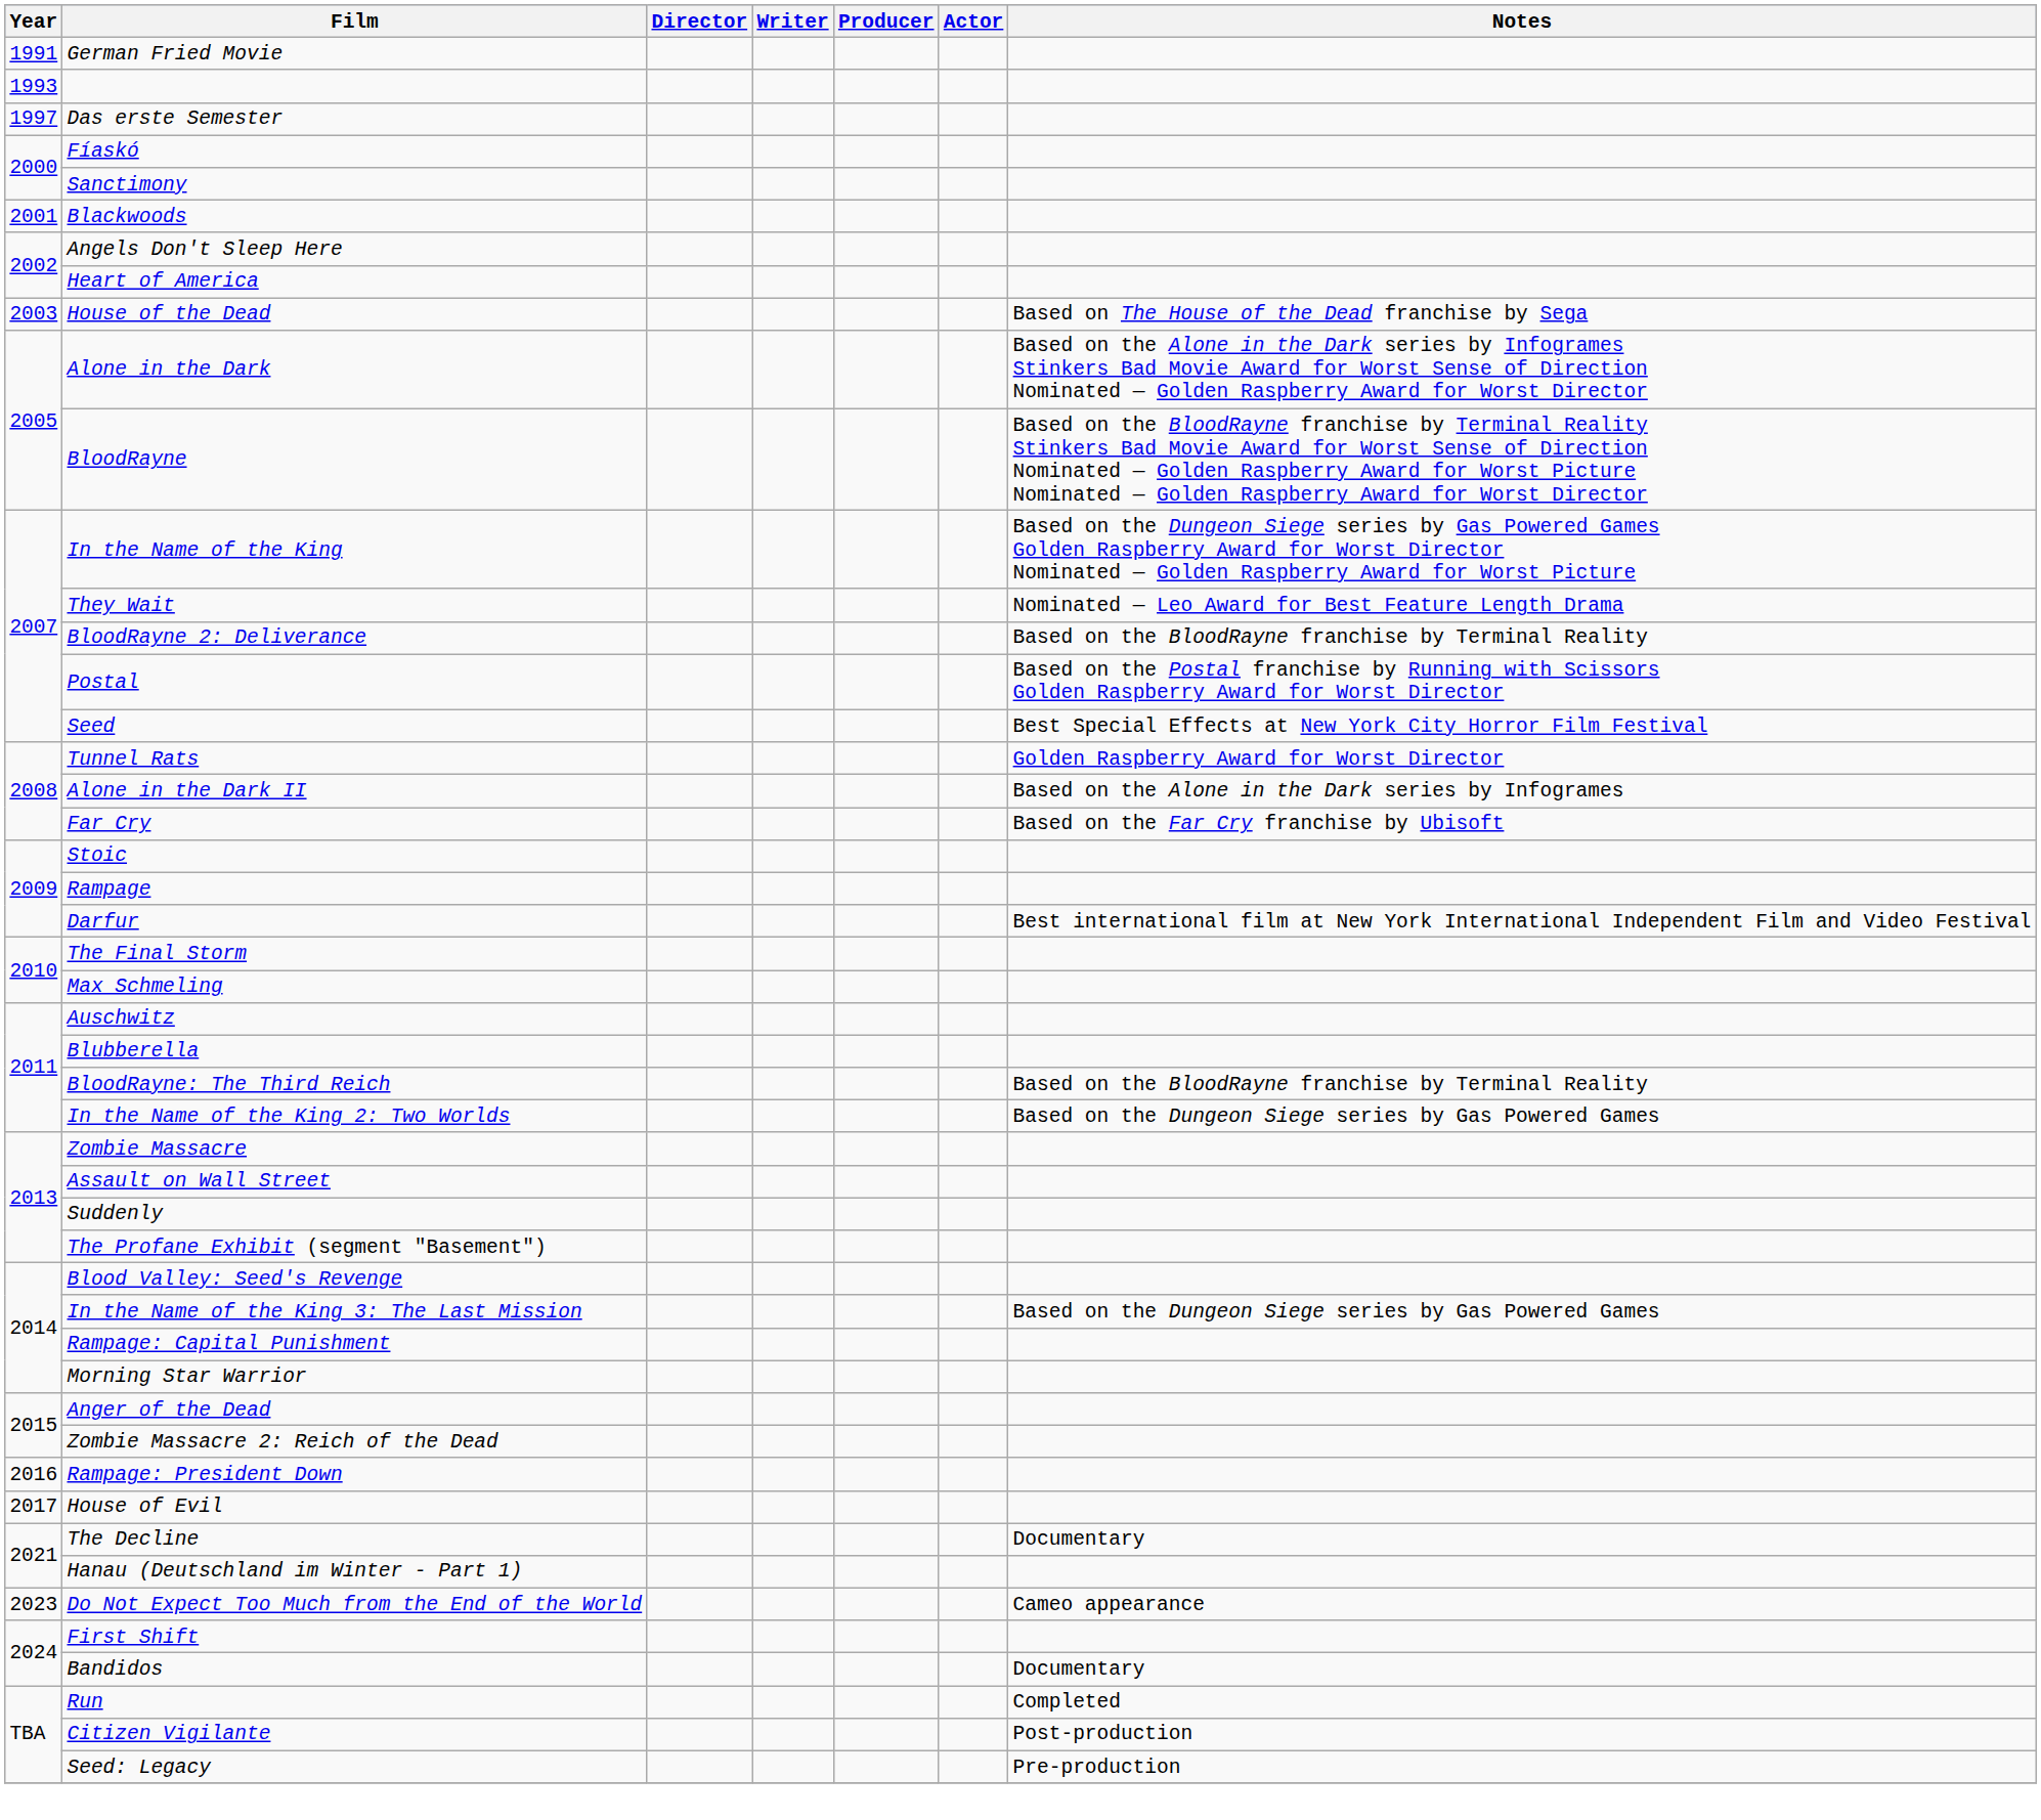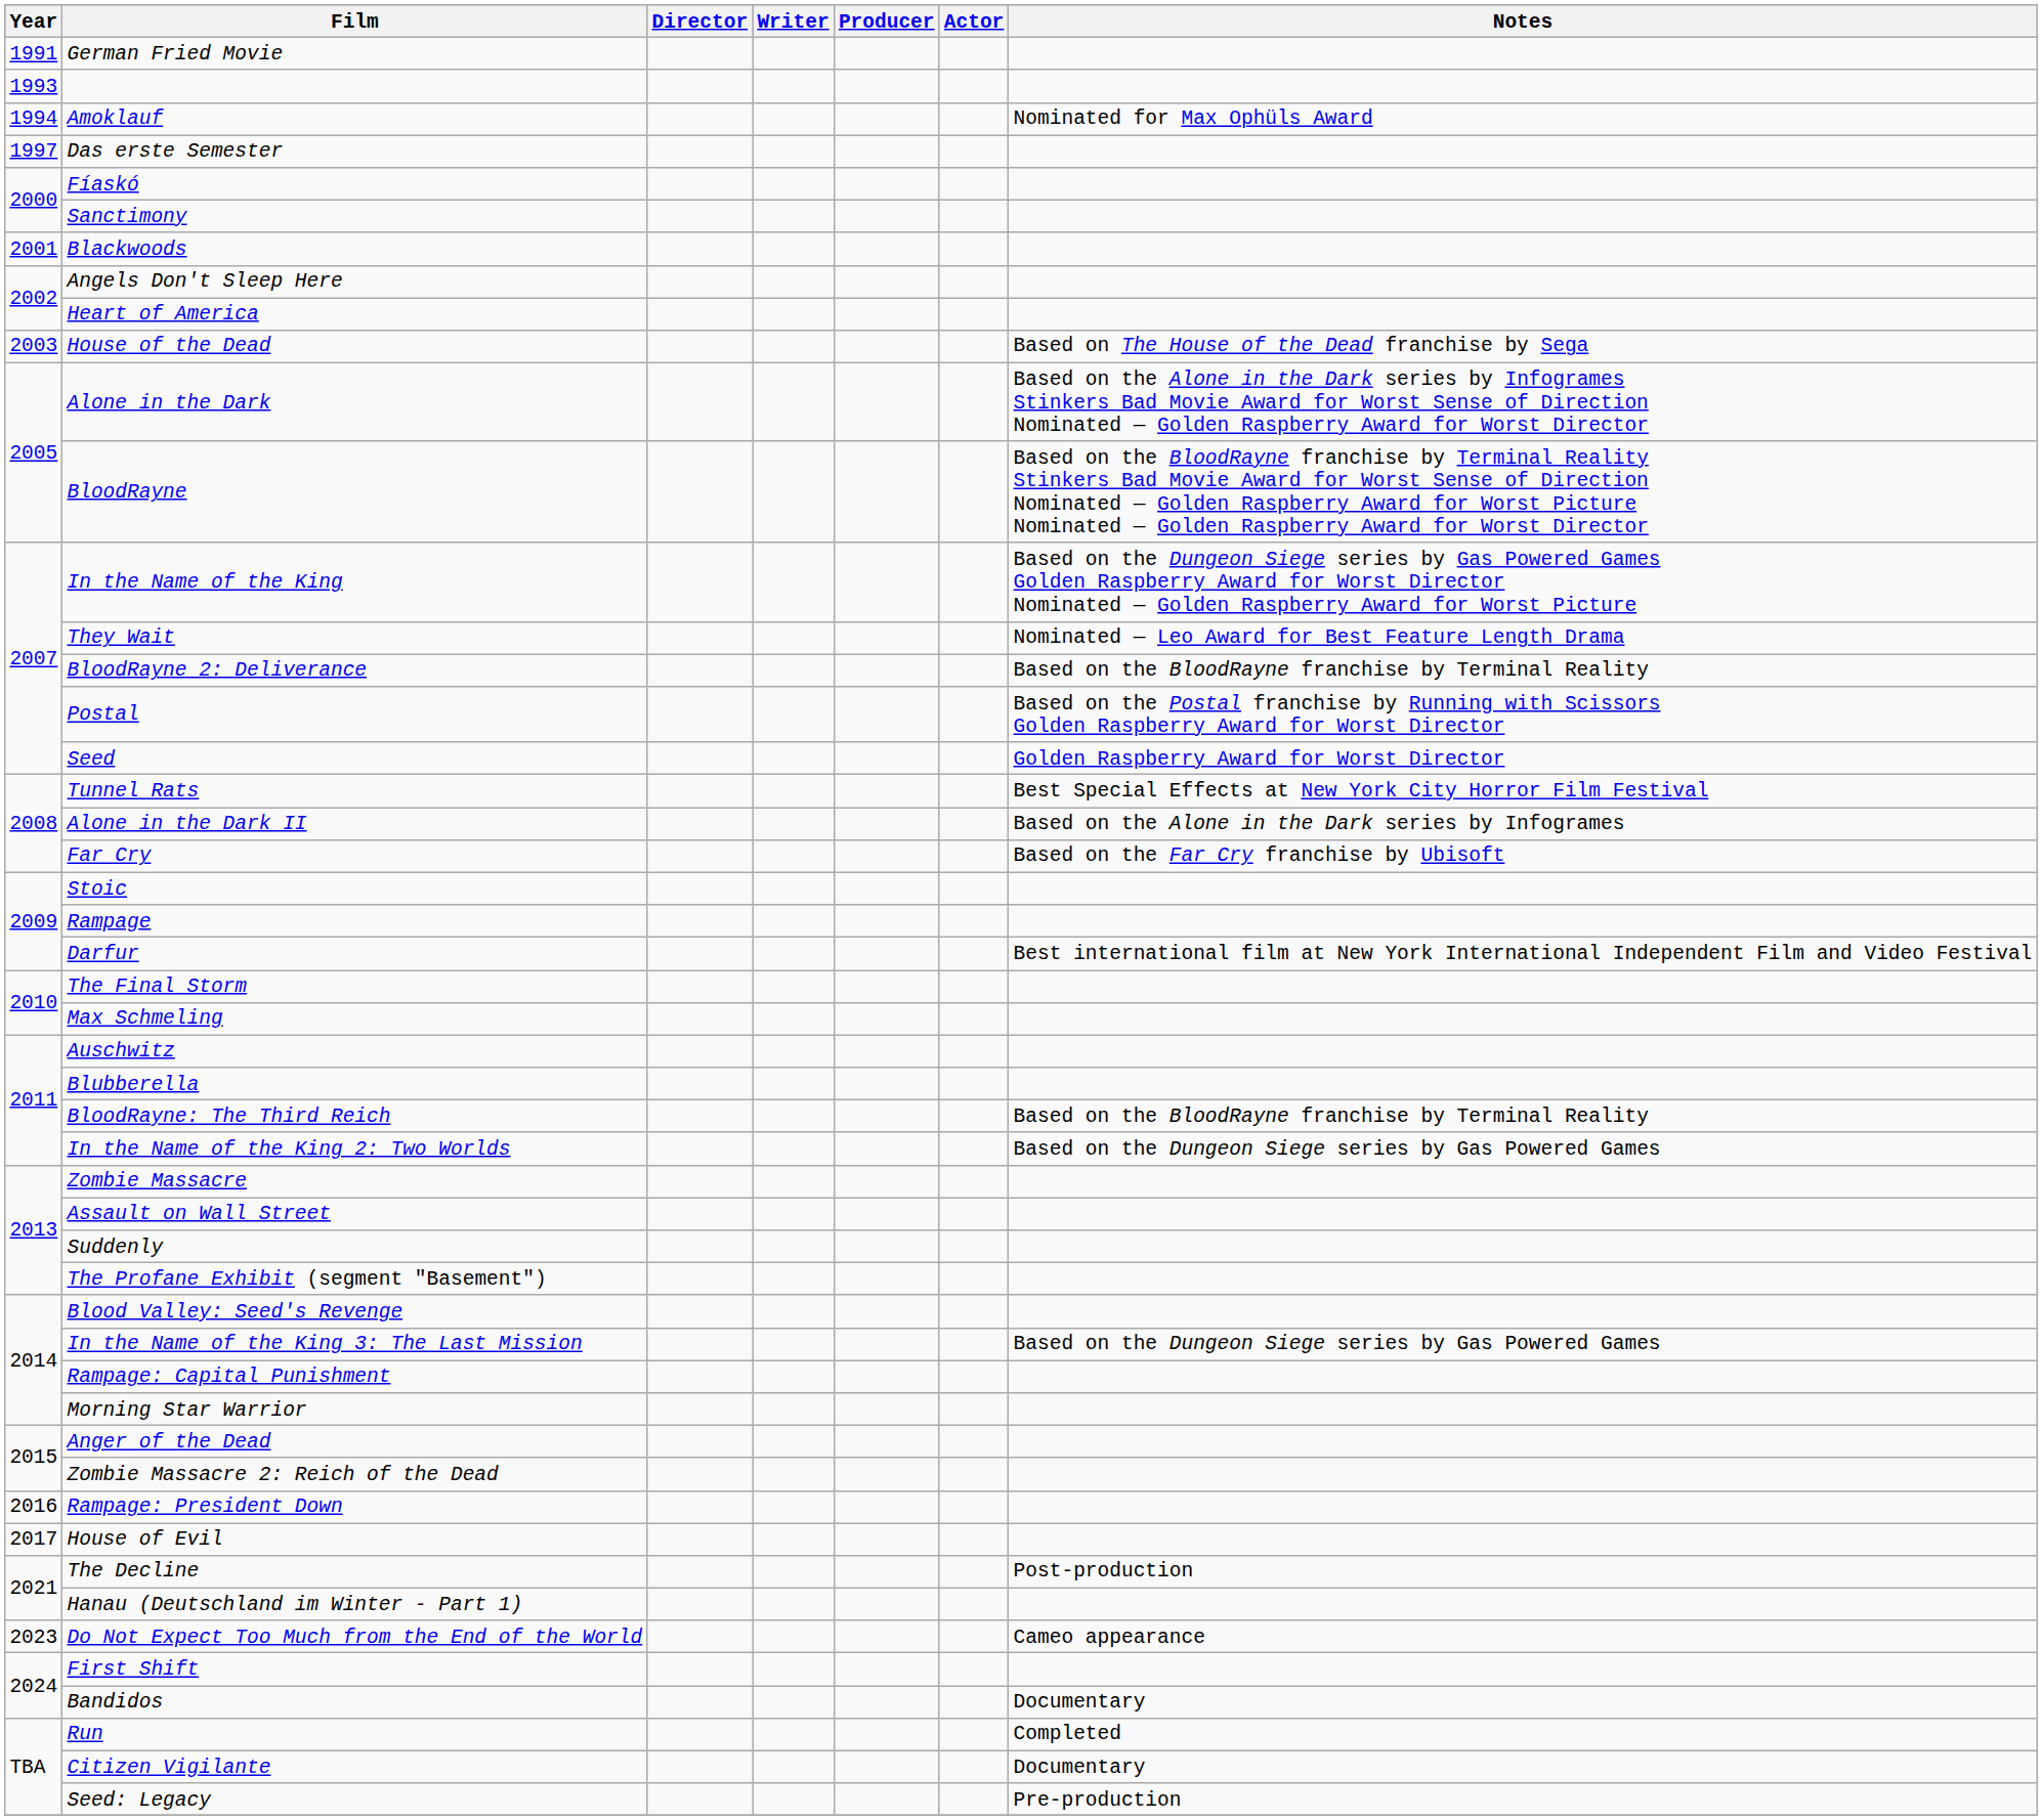 <table class="wikitable sortable">
 <tr style="background:#b0c4de; text-align:center;">
 <th>Year</th>
 <th>Film</th>
 <th><a href='#'>Director</a></th>
 <th><a href='#'>Writer</a></th>
 <th><a href='#'>Producer</a></th>
 <th><a href='#'>Actor</a></th>
 <th>Notes</th>
 </tr>
 <tr>
 <td><a href='#'>1991</a></td>
 <td><em>German Fried Movie</em></td>
 <td></td>
 <td></td>
 <td></td>
 <td></td>
 <td></td>
 </tr>
 <tr>
 <td><a href='#'>1993</a></td>
 <td><em></em></td>
 <td></td>
 <td></td>
 <td></td>
 <td></td>
 <td></td>
+</tr>
+<tr>
+<td><a href='#'>1994</a></td>
+<td><em><a href='#'>Amoklauf</a></em></td>
+<td></td>
+<td></td>
+<td></td>
+<td></td>
+<td>Nominated for <a href='#'>Max Ophüls Award</a></td>
 </tr>
 <tr>
 <td><a href='#'>1997</a></td>
 <td><em>Das erste Semester</em></td>
 <td></td>
 <td></td>
 <td></td>
 <td></td>
 <td></td>
 </tr>
 <tr>
 <td rowspan=2><a href='#'>2000</a></td>
 <td><em><a href='#'>Fíaskó</a></em></td>
 <td></td>
 <td></td>
 <td></td>
 <td></td>
 <td></td>
 </tr>
 <tr>
 <td><em><a href='#'>Sanctimony</a></em></td>
 <td></td>
 <td></td>
 <td></td>
 <td></td>
 <td></td>
 </tr>
 <tr>
 <td><a href='#'>2001</a></td>
 <td><em><a href='#'>Blackwoods</a></em></td>
 <td></td>
 <td></td>
 <td></td>
 <td></td>
 <td></td>
 </tr>
 <tr>
 <td rowspan=2><a href='#'>2002</a></td>
 <td><em>Angels Don't Sleep Here</em></td>
 <td></td>
 <td></td>
 <td></td>
 <td></td>
 <td></td>
 </tr>
 <tr>
 <td><em><a href='#'>Heart of America</a></em></td>
 <td></td>
 <td></td>
 <td></td>
 <td></td>
 <td></td>
 </tr>
 <tr>
 <td><a href='#'>2003</a></td>
 <td><em><a href='#'>House of the Dead</a></em></td>
 <td></td>
 <td></td>
 <td></td>
 <td></td>
 <td>Based on <em><a href='#'>The House of the Dead</a></em> franchise by <a href='#'>Sega</a></td>
 </tr>
 <tr>
 <td rowspan=2><a href='#'>2005</a></td>
 <td><em><a href='#'>Alone in the Dark</a></em></td>
 <td></td>
 <td></td>
 <td></td>
 <td></td>
 <td>Based on the <em><a href='#'>Alone in the Dark</a></em> series by <a href='#'>Infogrames</a><br><a href='#'>Stinkers Bad Movie Award for Worst Sense of Direction</a><br>Nominated — <a href='#'>Golden Raspberry Award for Worst Director</a></td>
 </tr>
 <tr>
 <td><em><a href='#'>BloodRayne</a></em></td>
 <td></td>
 <td></td>
 <td></td>
 <td></td>
 <td>Based on the <em><a href='#'>BloodRayne</a></em> franchise by <a href='#'>Terminal Reality</a><br><a href='#'>Stinkers Bad Movie Award for Worst Sense of Direction</a><br>Nominated — <a href='#'>Golden Raspberry Award for Worst Picture</a><br>Nominated — <a href='#'>Golden Raspberry Award for Worst Director</a></td>
 </tr>
 <tr>
 <td rowspan=5><a href='#'>2007</a></td>
 <td><em><a href='#'>In the Name of the King</a></em></td>
 <td></td>
 <td></td>
 <td></td>
 <td></td>
 <td>Based on the <em><a href='#'>Dungeon Siege</a></em> series by <a href='#'>Gas Powered Games</a><br><a href='#'>Golden Raspberry Award for Worst Director</a><br>Nominated — <a href='#'>Golden Raspberry Award for Worst Picture</a></td>
 </tr>
 <tr>
 <td><em><a href='#'>They Wait</a></em></td>
 <td></td>
 <td></td>
 <td></td>
 <td></td>
 <td>Nominated — <a href='#'>Leo Award for Best Feature Length Drama</a></td>
 </tr>
 <tr>
 <td><em><a href='#'>BloodRayne 2: Deliverance</a></em></td>
 <td></td>
 <td></td>
 <td></td>
 <td></td>
 <td>Based on the <em>BloodRayne</em> franchise by Terminal Reality</td>
 </tr>
 <tr>
 <td><em><a href='#'>Postal</a></em></td>
 <td></td>
 <td></td>
 <td></td>
 <td></td>
 <td>Based on the <em><a href='#'>Postal</a></em> franchise by <a href='#'>Running with Scissors</a><br><a href='#'>Golden Raspberry Award for Worst Director</a></td>
 </tr>
 <tr>
 <td><em><a href='#'>Seed</a></em></td>
 <td></td>
 <td></td>
 <td></td>
 <td></td>
-<td>Best Special Effects at <a href='#'>New York City Horror Film Festival</a></td>
+<td><a href='#'>Golden Raspberry Award for Worst Director</a></td>
 </tr>
 <tr>
 <td rowspan=3><a href='#'>2008</a></td>
 <td><em><a href='#'>Tunnel Rats</a></em></td>
 <td></td>
 <td></td>
 <td></td>
 <td></td>
-<td><a href='#'>Golden Raspberry Award for Worst Director</a></td>
+<td>Best Special Effects at <a href='#'>New York City Horror Film Festival</a></td>
 </tr>
 <tr>
 <td><em><a href='#'>Alone in the Dark II</a></em></td>
 <td></td>
 <td></td>
 <td></td>
 <td></td>
 <td>Based on the <em>Alone in the Dark</em> series by Infogrames</td>
 </tr>
 <tr>
 <td><em><a href='#'>Far Cry</a></em></td>
 <td></td>
 <td></td>
 <td></td>
 <td></td>
 <td>Based on the <em><a href='#'>Far Cry</a></em> franchise by <a href='#'>Ubisoft</a></td>
 </tr>
 <tr>
 <td rowspan=3><a href='#'>2009</a></td>
 <td><em><a href='#'>Stoic</a></em></td>
 <td></td>
 <td></td>
 <td></td>
 <td></td>
 <td></td>
 </tr>
 <tr>
 <td><em><a href='#'>Rampage</a></em></td>
 <td></td>
 <td></td>
 <td></td>
 <td></td>
 <td></td>
 </tr>
 <tr>
 <td><em><a href='#'>Darfur</a></em></td>
 <td></td>
 <td></td>
 <td></td>
 <td></td>
 <td>Best international film at New York International Independent Film and Video Festival</td>
 </tr>
 <tr>
 <td rowspan=2><a href='#'>2010</a></td>
 <td><em><a href='#'>The Final Storm</a></em></td>
 <td></td>
 <td></td>
 <td></td>
 <td></td>
 <td></td>
 </tr>
 <tr>
 <td><em><a href='#'>Max Schmeling</a></em></td>
 <td></td>
 <td></td>
 <td></td>
 <td></td>
 <td></td>
 </tr>
 <tr>
 <td rowspan=4><a href='#'>2011</a></td>
 <td><em><a href='#'>Auschwitz</a></em></td>
 <td></td>
 <td></td>
 <td></td>
 <td></td>
 <td></td>
 </tr>
 <tr>
 <td><em><a href='#'>Blubberella</a></em></td>
 <td></td>
 <td></td>
 <td></td>
 <td></td>
 <td></td>
 </tr>
 <tr>
 <td><em><a href='#'>BloodRayne: The Third Reich</a></em></td>
 <td></td>
 <td></td>
 <td></td>
 <td></td>
 <td>Based on the <em>BloodRayne</em> franchise by Terminal Reality</td>
 </tr>
 <tr>
 <td><em><a href='#'>In the Name of the King 2: Two Worlds</a></em></td>
 <td></td>
 <td></td>
 <td></td>
 <td></td>
 <td>Based on the <em>Dungeon Siege</em> series by Gas Powered Games</td>
 </tr>
 <tr>
 <td rowspan="4"><a href='#'>2013</a></td>
 <td><em><a href='#'>Zombie Massacre</a></em></td>
 <td></td>
 <td></td>
 <td></td>
 <td></td>
 <td></td>
 </tr>
 <tr>
 <td><em><a href='#'>Assault on Wall Street</a></em></td>
 <td></td>
 <td></td>
 <td></td>
 <td></td>
 <td></td>
 </tr>
 <tr>
 <td><em>Suddenly</em></td>
 <td></td>
 <td></td>
 <td></td>
 <td></td>
 <td></td>
 </tr>
 <tr>
 <td><em><a href='#'>The Profane Exhibit</a></em> (segment "Basement")</td>
 <td></td>
 <td></td>
 <td></td>
 <td></td>
 <td></td>
 </tr>
 <tr>
 <td rowspan=4>2014</td>
 <td><em><a href='#'>Blood Valley: Seed's Revenge</a></em></td>
 <td></td>
 <td></td>
 <td></td>
 <td></td>
 <td></td>
 </tr>
 <tr>
 <td><em><a href='#'>In the Name of the King 3: The Last Mission</a></em></td>
 <td></td>
 <td></td>
 <td></td>
 <td></td>
 <td>Based on the <em>Dungeon Siege</em> series by Gas Powered Games</td>
 </tr>
 <tr>
 <td><em><a href='#'>Rampage: Capital Punishment</a></em></td>
 <td></td>
 <td></td>
 <td></td>
 <td></td>
 <td></td>
 </tr>
 <tr>
 <td><em>Morning Star Warrior</em></td>
 <td></td>
 <td></td>
 <td></td>
 <td></td>
 <td></td>
 </tr>
 <tr>
 <td rowspan=2>2015</td>
 <td><em><a href='#'>Anger of the Dead</a></em></td>
 <td></td>
 <td></td>
 <td></td>
 <td></td>
 <td></td>
 </tr>
 <tr>
 <td><em>Zombie Massacre 2: Reich of the Dead</em></td>
 <td></td>
 <td></td>
 <td></td>
 <td></td>
 <td></td>
 </tr>
 <tr>
 <td rowspan=1>2016</td>
 <td><em><a href='#'>Rampage: President Down</a></em></td>
 <td></td>
 <td></td>
 <td></td>
 <td></td>
 <td></td>
 </tr>
 <tr>
 <td rowspan=1>2017</td>
 <td><em>House of Evil</em></td>
 <td></td>
 <td></td>
 <td></td>
 <td></td>
 <td></td>
 </tr>
 <tr>
 <td rowspan=2>2021</td>
 <td><em>The Decline</em></td>
 <td></td>
 <td></td>
 <td></td>
 <td></td>
-<td>Documentary</td>
+<td>Post-production</td>
 </tr>
 <tr>
 <td><em>Hanau (Deutschland im Winter - Part 1)</em></td>
 <td></td>
 <td></td>
 <td></td>
 <td></td>
 <td></td>
 </tr>
 <tr>
 <td rowspan=1>2023</td>
 <td><em><a href='#'>Do Not Expect Too Much from the End of the World</a></em></td>
 <td></td>
 <td></td>
 <td></td>
 <td></td>
 <td>Cameo appearance</td>
 </tr>
 <tr>
 <td rowspan="2">2024</td>
 <td><em><a href='#'>First Shift</a></em></td>
 <td></td>
 <td></td>
 <td></td>
 <td></td>
 <td></td>
 </tr>
 <tr>
 <td><em>Bandidos</em></td>
 <td></td>
 <td></td>
 <td></td>
 <td></td>
 <td>Documentary</td>
 </tr>
 <tr>
 <td rowspan="3">TBA</td>
 <td><em><a href='#'>Run</a></em></td>
 <td></td>
 <td></td>
 <td></td>
 <td></td>
 <td>Completed</td>
 </tr>
 <tr>
 <td><em><a href='#'>Citizen Vigilante</a></em></td>
 <td></td>
 <td></td>
 <td></td>
 <td></td>
-<td>Post-production</td>
+<td>Documentary</td>
 </tr>
 <tr>
 <td><em>Seed: Legacy</em></td>
 <td></td>
 <td></td>
 <td></td>
 <td></td>
 <td>Pre-production</td>
 </tr>
 <tr>
 </tr>
 </table>
